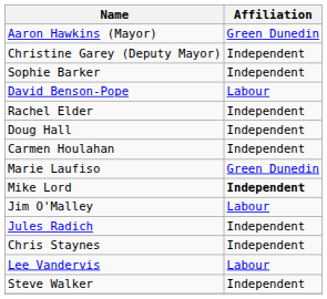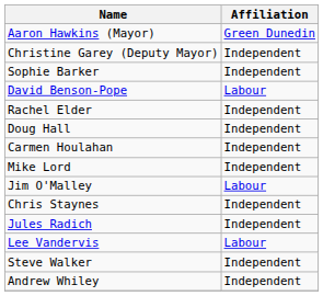 <table class="wikitable">
 <tr>
 <th>Name</th>
 <th>Affiliation</th>
 </tr>
 <tr>
 <td><a href='#'>Aaron Hawkins</a> (Mayor)</td>
 <td><a href='#'>Green Dunedin</a></td>
 </tr>
 <tr>
 <td>Christine Garey (Deputy Mayor)</td>
 <td>Independent</td>
 </tr>
 <tr>
 <td>Sophie Barker</td>
 <td>Independent</td>
 </tr>
 <tr>
 <td><a href='#'>David Benson-Pope</a></td>
 <td><a href='#'>Labour</a></td>
 </tr>
 <tr>
 <td>Rachel Elder</td>
 <td>Independent</td>
 </tr>
 <tr>
 <td>Doug Hall</td>
 <td>Independent</td>
 </tr>
 <tr>
 <td>Carmen Houlahan</td>
 <td>Independent</td>
 </tr>
 <tr>
-<td>Marie Laufiso</td>
-<td><a href='#'>Green Dunedin</a></td>
-</tr>
-<tr>
 <td>Mike Lord</td>
-<td><strong>Independent</strong></td>
+<td>Independent</td>
 </tr>
 <tr>
 <td>Jim O'Malley</td>
 <td><a href='#'>Labour</a></td>
 </tr>
 <tr>
-<td><a href='#'>Jules Radich</a></td>
+<td>Chris Staynes</td>
 <td>Independent</td>
 </tr>
 <tr>
-<td>Chris Staynes</td>
+<td><a href='#'>Jules Radich</a></td>
 <td>Independent</td>
 </tr>
 <tr>
 <td><a href='#'>Lee Vandervis</a></td>
 <td><a href='#'>Labour</a></td>
 </tr>
 <tr>
 <td>Steve Walker</td>
 <td>Independent</td>
 </tr>
 <tr>
+<td>Andrew Whiley</td>
+<td>Independent</td>
+</tr>
+<tr>
 </tr>
 </table>
